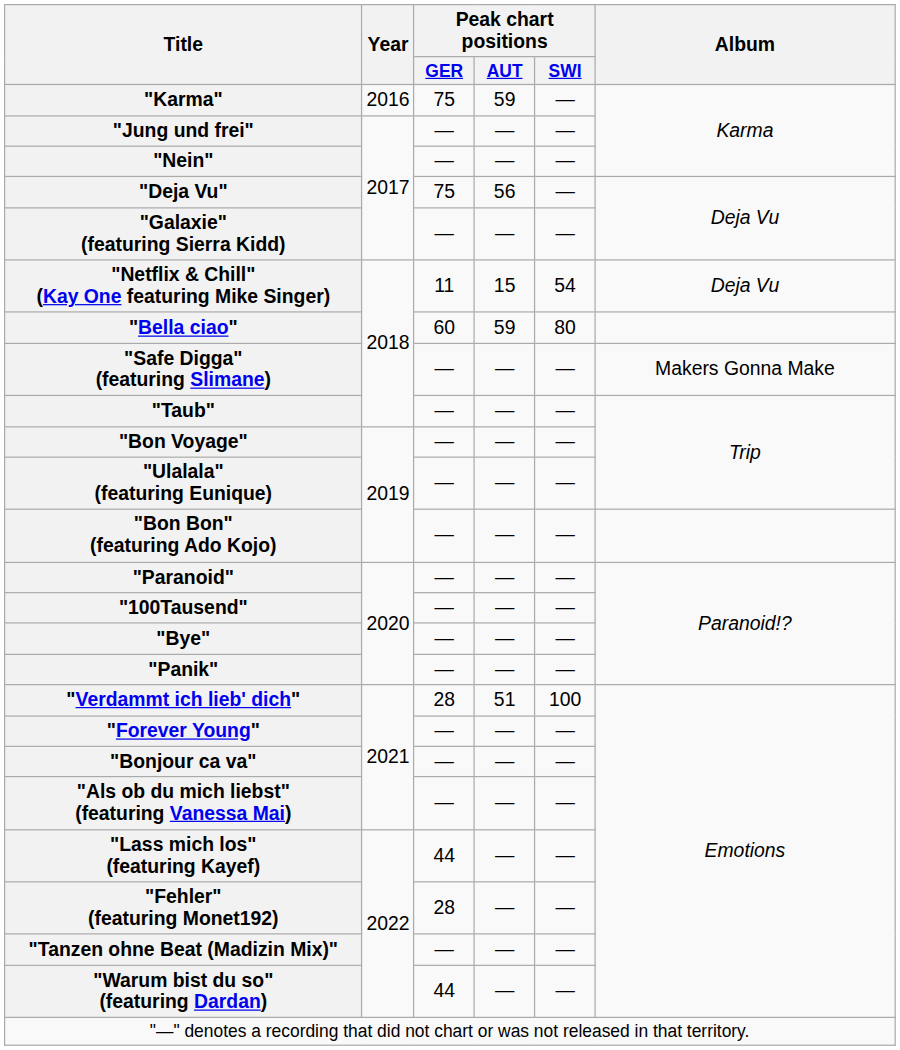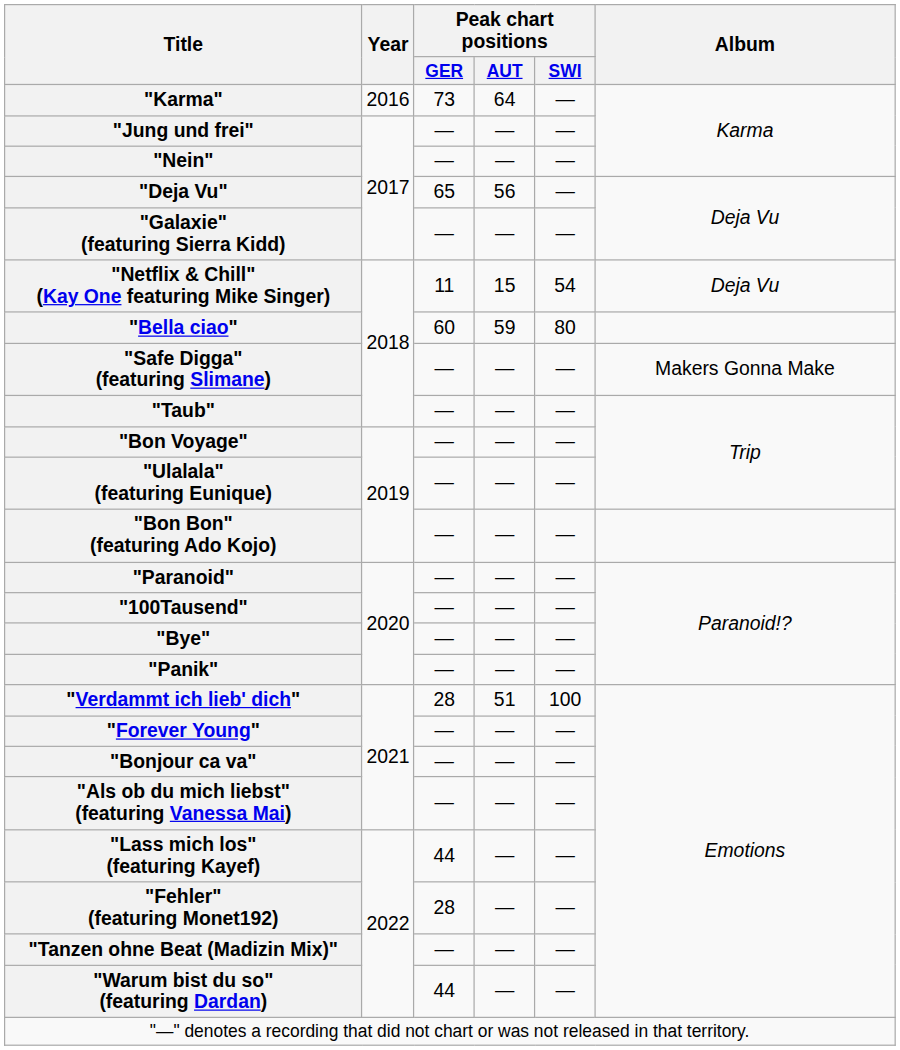 <table class="wikitable plainrowheaders" style="text-align:center;" border="1">
 <tr>
 <th scope="col" rowspan="2" style="width:18em;">Title</th>
 <th scope="col" rowspan="2" style="width:1em;">Year</th>
 <th scope="col" colspan="3">Peak chart positions</th>
 <th scope="col" rowspan="2" style="width:15em;">Album</th>
 </tr>
 <tr style="background: #eeeeee;">
 <th scope="col" style="width:3em;font-size:90%;"><a href='#'>GER</a><br></th>
 <th scope="col" style="width:3em;font-size:90%;"><a href='#'>AUT</a><br></th>
 <th scope="col" style="width:3em;font-size:90%;"><a href='#'>SWI</a><br></th>
 </tr>
 <tr>
 <th scope="row">"Karma"</th>
 <td>2016</td>
-<td>75</td>
-<td>59</td>
+<td>73</td>
+<td>64</td>
 <td>—</td>
 <td rowspan="3"><em>Karma</em></td>
 </tr>
 <tr>
 <th scope="row">"Jung und frei"</th>
 <td rowspan="4">2017</td>
 <td>—</td>
 <td>—</td>
 <td>—</td>
 </tr>
 <tr>
 <th scope="row">"Nein"</th>
 <td>—</td>
 <td>—</td>
 <td>—</td>
 </tr>
 <tr>
 <th scope="row">"Deja Vu"</th>
-<td>75</td>
+<td>65</td>
 <td>56</td>
 <td>—</td>
 <td rowspan="2"><em>Deja Vu</em></td>
 </tr>
 <tr>
 <th scope="row">"Galaxie"<br><span>(featuring Sierra Kidd)</span></th>
 <td>—</td>
 <td>—</td>
 <td>—</td>
 </tr>
 <tr>
 <th scope="row">"Netflix & Chill" <br><span>(<a href='#'>Kay One</a> featuring Mike Singer)</span></th>
 <td rowspan="4">2018</td>
 <td>11</td>
 <td>15</td>
 <td>54</td>
 <td><em>Deja Vu</em></td>
 </tr>
 <tr>
 <th scope="row">"<a href='#'>Bella ciao</a>"</th>
 <td>60</td>
 <td>59</td>
 <td>80</td>
 <td></td>
 </tr>
 <tr>
 <th scope="row">"Safe Digga"<br><span>(featuring <a href='#'>Slimane</a>)</span></th>
 <td>—</td>
 <td>—</td>
 <td>—</td>
 <td>Makers Gonna Make</td>
 </tr>
 <tr>
 <th scope="row">"Taub"</th>
 <td>—</td>
 <td>—</td>
 <td>—</td>
 <td rowspan="3"><em>Trip</em></td>
 </tr>
 <tr>
 <th scope="row">"Bon Voyage"</th>
 <td rowspan="3">2019</td>
 <td>—</td>
 <td>—</td>
 <td>—</td>
 </tr>
 <tr>
 <th scope="row">"Ulalala"<br><span>(featuring Eunique)</span></th>
 <td>—</td>
 <td>—</td>
 <td>—</td>
 </tr>
 <tr>
 <th scope="row">"Bon Bon"<br><span>(featuring Ado Kojo)</span></th>
 <td>—</td>
 <td>—</td>
 <td>—</td>
 <td></td>
 </tr>
 <tr>
 <th scope="row">"Paranoid"</th>
 <td rowspan="4">2020</td>
 <td>—</td>
 <td>—</td>
 <td>—</td>
 <td rowspan="4"><em>Paranoid!?</em></td>
 </tr>
 <tr>
 <th scope="row">"100Tausend"</th>
 <td>—</td>
 <td>—</td>
 <td>—</td>
 </tr>
 <tr>
 <th scope="row">"Bye"</th>
 <td>—</td>
 <td>—</td>
 <td>—</td>
 </tr>
 <tr>
 <th scope="row">"Panik"</th>
 <td>—</td>
 <td>—</td>
 <td>—</td>
 </tr>
 <tr>
 <th scope="row">"<a href='#'>Verdammt ich lieb' dich</a>"</th>
 <td rowspan="4">2021</td>
 <td>28</td>
 <td>51</td>
 <td>100</td>
 <td rowspan="8"><em>Emotions</em></td>
 </tr>
 <tr>
 <th scope="row">"<a href='#'>Forever Young</a>"</th>
 <td>—</td>
 <td>—</td>
 <td>—</td>
 </tr>
 <tr>
 <th scope="row">"Bonjour ca va"</th>
 <td>—</td>
 <td>—</td>
 <td>—</td>
 </tr>
 <tr>
 <th scope="row">"Als ob du mich liebst"<br><span>(featuring <a href='#'>Vanessa Mai</a>)</span></th>
 <td>—</td>
 <td>—</td>
 <td>—</td>
 </tr>
 <tr>
 <th scope="row">"Lass mich los"<br><span>(featuring Kayef)</span></th>
 <td rowspan="4">2022</td>
 <td>44</td>
 <td>—</td>
 <td>—</td>
 </tr>
 <tr>
 <th scope="row">"Fehler"<br><span>(featuring Monet192)</span></th>
 <td>28</td>
 <td>—</td>
 <td>—</td>
 </tr>
 <tr>
 <th scope="row">"Tanzen ohne Beat (Madizin Mix)"</th>
 <td>—</td>
 <td>—</td>
 <td>—</td>
 </tr>
 <tr>
 <th scope="row">"Warum bist du so"<br><span>(featuring <a href='#'>Dardan</a>)</span></th>
 <td>44</td>
 <td>—</td>
 <td>—</td>
 </tr>
 <tr>
 <td colspan="12" style="font-size:90%">"—" denotes a recording that did not chart or was not released in that territory.</td>
 </tr>
 </table>
